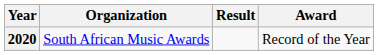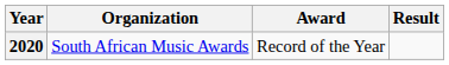 <table class="wikitable plainrowheaders">
 <tr>
 <th scope="col">Year</th>
 <th scope="col">Organization</th>
+<th scope="col">Award</th>
 <th scope="col">Result</th>
-<th scope="col">Award</th>
 </tr>
 <tr>
 <th scope="row">2020</th>
 <td><a href='#'>South African Music Awards</a></td>
+<td>Record of the Year</td>
 <td></td>
-<td>Record of the Year</td>
 </tr>
 </table>
